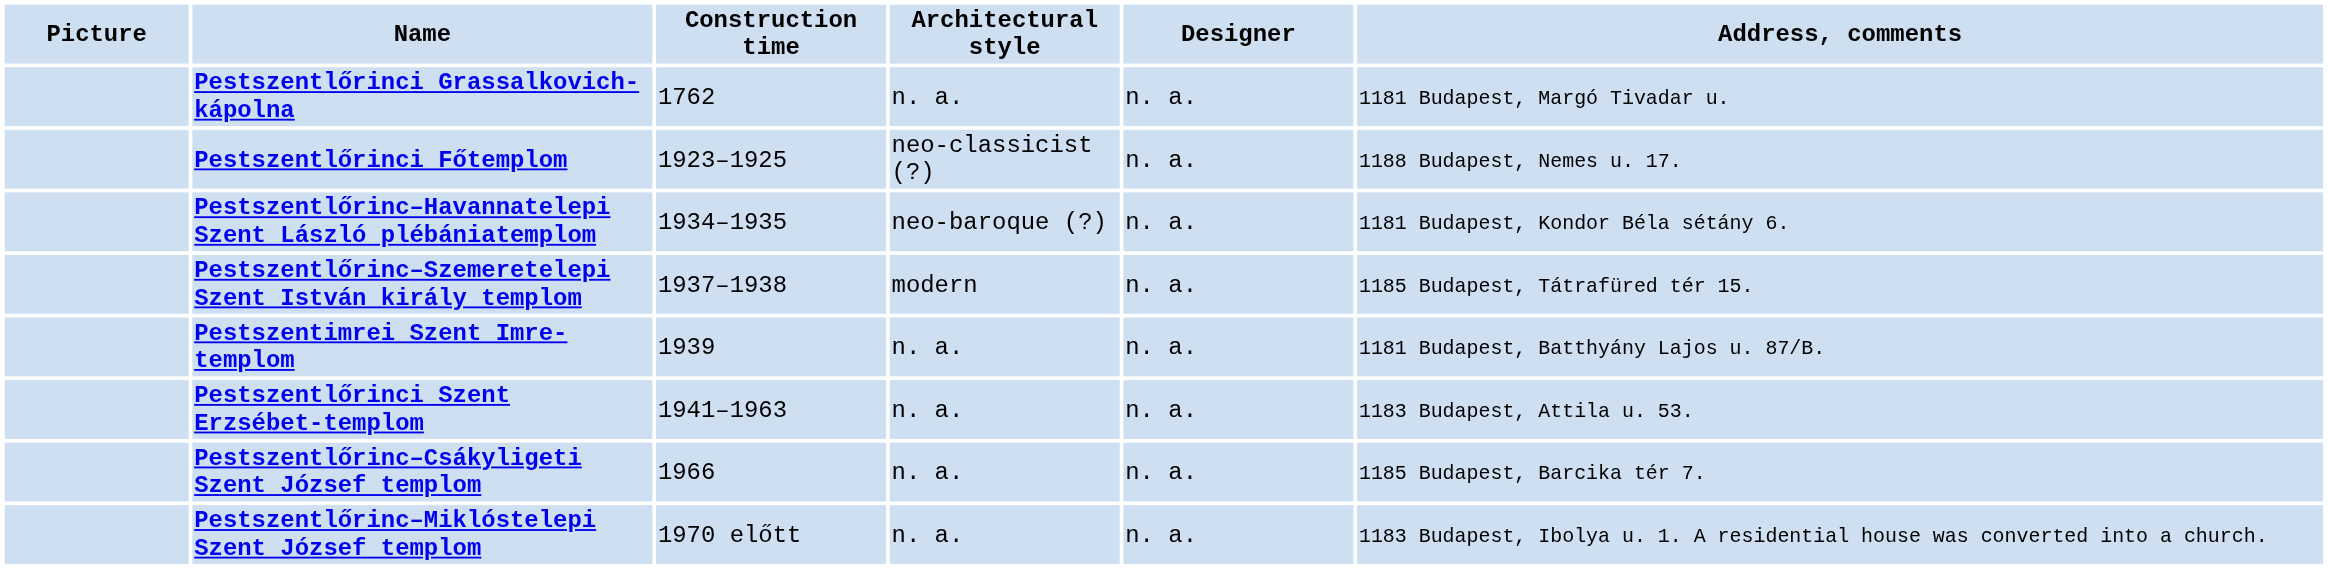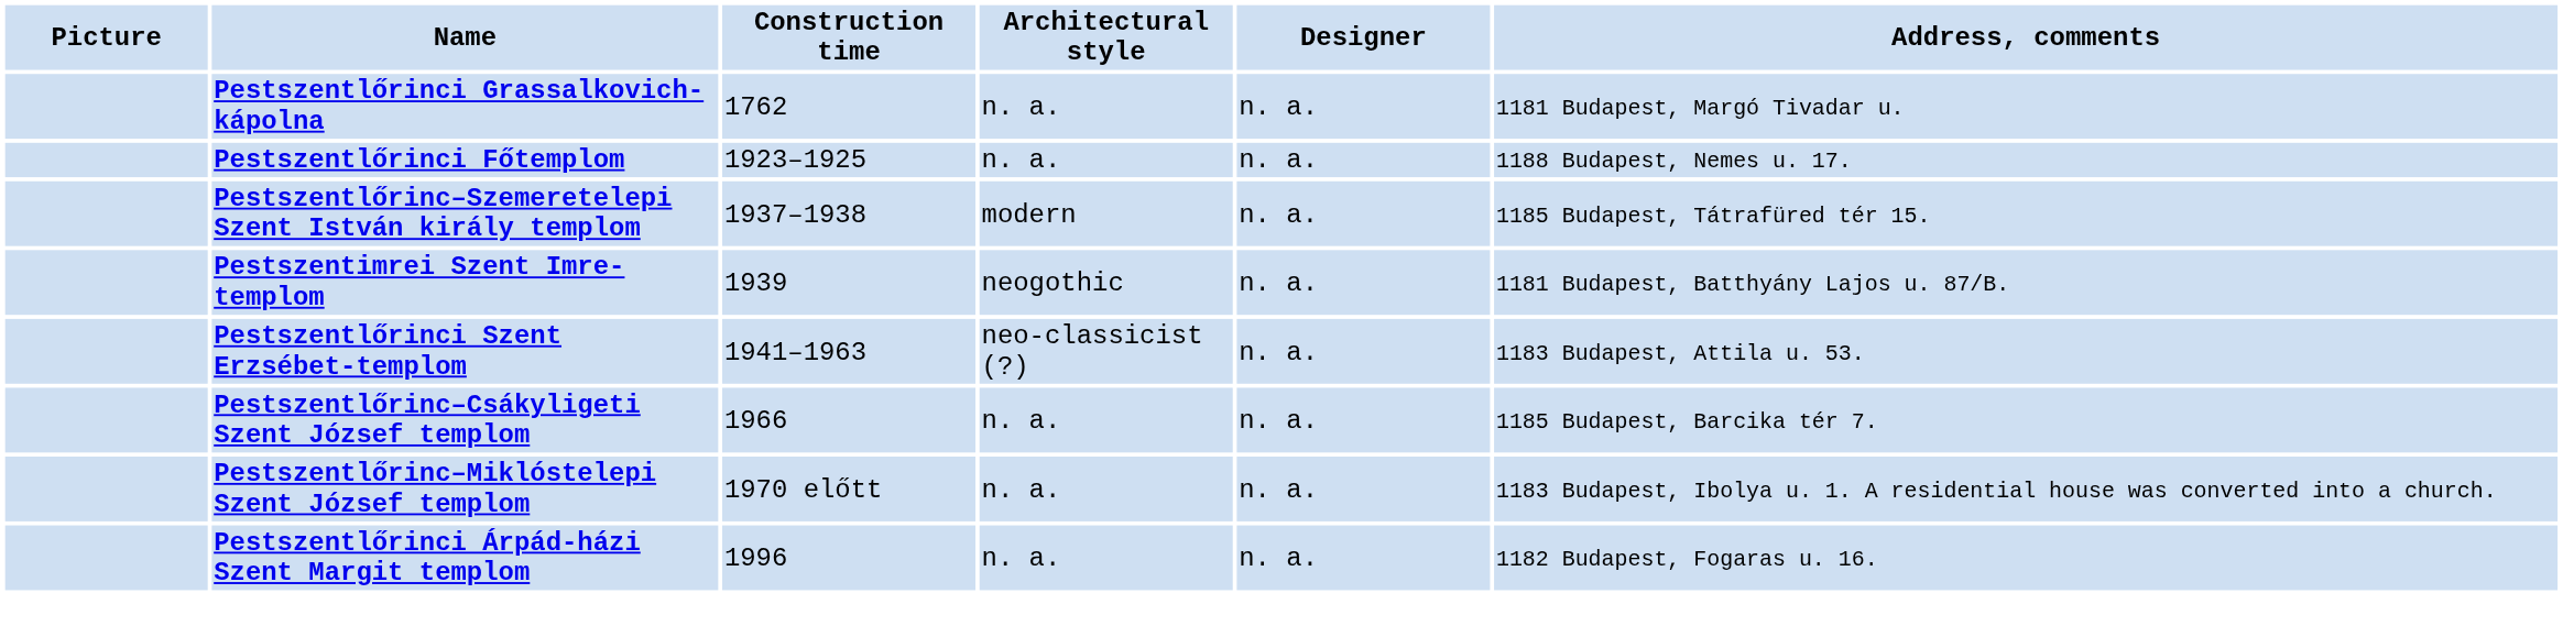 <table width="100%">
 <tr>
 <th bgcolor="#CEDFF2" width="8%">Picture</th>
 <th bgcolor="#CEDFF2" width="20%">Name</th>
 <th bgcolor="#CEDFF2" width="10%">Construction time</th>
 <th bgcolor="#CEDFF2" width="10%">Architectural style</th>
 <th bgcolor="#CEDFF2" width="10%">Designer</th>
 <th bgcolor="#CEDFF2" width="42%">Address, comments</th>
 </tr>
 <tr>
 <td bgcolor="#CEDFF2"></td>
 <td bgcolor="#CEDFF2"><strong><a href='#'>Pestszentlőrinci Grassalkovich-kápolna</a></strong></td>
 <td bgcolor="#CEDFF2">1762</td>
 <td bgcolor="#CEDFF2">n. a.</td>
 <td bgcolor="#CEDFF2">n. a.</td>
 <td bgcolor="#CEDFF2"><small>1181 Budapest, Margó Tivadar u. </small></td>
 </tr>
 <tr>
 <td bgcolor="#CEDFF2"></td>
 <td bgcolor="#CEDFF2"><strong><a href='#'>Pestszentlőrinci Főtemplom</a></strong></td>
 <td bgcolor="#CEDFF2">1923–1925</td>
-<td bgcolor="#CEDFF2">neo-classicist (?)</td>
+<td bgcolor="#CEDFF2">n. a.</td>
 <td bgcolor="#CEDFF2">n. a.</td>
 <td bgcolor="#CEDFF2"><small>1188 Budapest, Nemes u. 17. </small></td>
-</tr>
-<tr>
-<td bgcolor="#CEDFF2"></td>
-<td bgcolor="#CEDFF2"><strong><a href='#'>Pestszentlőrinc–Havannatelepi Szent László plébániatemplom</a></strong></td>
-<td bgcolor="#CEDFF2">1934–1935</td>
-<td bgcolor="#CEDFF2">neo-baroque (?)</td>
-<td bgcolor="#CEDFF2">n. a.</td>
-<td bgcolor="#CEDFF2"><small>1181 Budapest, Kondor Béla sétány 6. </small></td>
 </tr>
 <tr>
 <td bgcolor="#CEDFF2"></td>
 <td bgcolor="#CEDFF2"><strong><a href='#'>Pestszentlőrinc–Szemeretelepi Szent István király templom</a></strong></td>
 <td bgcolor="#CEDFF2">1937–1938</td>
 <td bgcolor="#CEDFF2">modern</td>
 <td bgcolor="#CEDFF2">n. a.</td>
 <td bgcolor="#CEDFF2"><small>1185 Budapest, Tátrafüred tér 15.</small></td>
 </tr>
 <tr>
 <td bgcolor="#CEDFF2"></td>
 <td bgcolor="#CEDFF2"><strong><a href='#'>Pestszentimrei Szent Imre-templom</a></strong></td>
 <td bgcolor="#CEDFF2">1939</td>
-<td bgcolor="#CEDFF2">n. a.</td>
+<td bgcolor="#CEDFF2">neogothic</td>
 <td bgcolor="#CEDFF2">n. a.</td>
 <td bgcolor="#CEDFF2"><small>1181 Budapest, Batthyány Lajos u. 87/B.</small></td>
 </tr>
 <tr>
 <td bgcolor="#CEDFF2"></td>
 <td bgcolor="#CEDFF2"><strong><a href='#'>Pestszentlőrinci Szent Erzsébet-templom</a></strong></td>
 <td bgcolor="#CEDFF2">1941–1963</td>
-<td bgcolor="#CEDFF2">n. a.</td>
+<td bgcolor="#CEDFF2">neo-classicist (?)</td>
 <td bgcolor="#CEDFF2">n. a.</td>
 <td bgcolor="#CEDFF2"><small>1183 Budapest, Attila u. 53. </small></td>
 </tr>
 <tr>
 <td bgcolor="#CEDFF2"></td>
 <td bgcolor="#CEDFF2"><strong><a href='#'>Pestszentlőrinc–Csákyligeti Szent József templom</a></strong></td>
 <td bgcolor="#CEDFF2">1966</td>
 <td bgcolor="#CEDFF2">n. a.</td>
 <td bgcolor="#CEDFF2">n. a.</td>
 <td bgcolor="#CEDFF2"><small>1185 Budapest, Barcika tér 7.</small></td>
 </tr>
 <tr>
 <td bgcolor="#CEDFF2"></td>
 <td bgcolor="#CEDFF2"><strong><a href='#'>Pestszentlőrinc–Miklóstelepi Szent József templom</a></strong></td>
 <td bgcolor="#CEDFF2">1970 előtt</td>
 <td bgcolor="#CEDFF2">n. a.</td>
 <td bgcolor="#CEDFF2">n. a.</td>
 <td bgcolor="#CEDFF2"><small>1183 Budapest, Ibolya u. 1. A residential house was converted into a church.</small></td>
 </tr>
+<tr>
+<td bgcolor="#CEDFF2"></td>
+<td bgcolor="#CEDFF2"><strong><a href='#'>Pestszentlőrinci Árpád-házi Szent Margit templom</a></strong></td>
+<td bgcolor="#CEDFF2">1996</td>
+<td bgcolor="#CEDFF2">n. a.</td>
+<td bgcolor="#CEDFF2">n. a.</td>
+<td bgcolor="#CEDFF2"><small>1182 Budapest, Fogaras u. 16. </small></td>
+</tr>
 </table>
